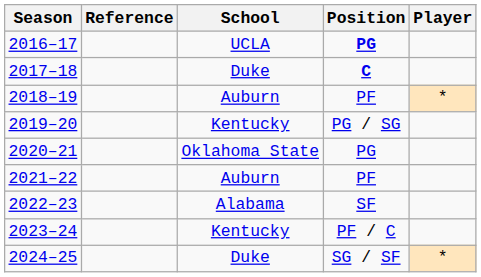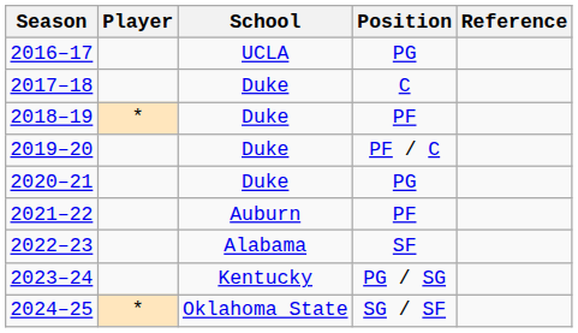 <table class="wikitable sortable" style="text-align:center;">
 <tr>
 <th>Season</th>
-<th class="unsortable">Reference</th>
+<th>Player</th>
 <th>School</th>
 <th>Position</th>
-<th>Player</th>
+<th class="unsortable">Reference</th>
 </tr>
 <tr>
 <td><a href='#'>2016–17</a></td>
 <td></td>
 <td><a href='#'>UCLA</a></td>
-<td><strong><a href='#'>PG</a></strong></td>
+<td><a href='#'>PG</a></td>
 <td></td>
 </tr>
 <tr>
 <td><a href='#'>2017–18</a></td>
 <td></td>
 <td><a href='#'>Duke</a></td>
-<td><strong><a href='#'>C</a></strong></td>
+<td><a href='#'>C</a></td>
 <td></td>
 </tr>
 <tr>
 <td><a href='#'>2018–19</a></td>
+<td style="background:#ffe6bd;">*</td>
+<td><a href='#'>Duke</a></td>
+<td><a href='#'>PF</a></td>
 <td></td>
-<td><a href='#'>Auburn</a></td>
-<td><a href='#'>PF</a></td>
-<td style="background:#ffe6bd;">*</td>
 </tr>
 <tr>
 <td><a href='#'>2019–20</a></td>
 <td></td>
-<td><a href='#'>Kentucky</a></td>
-<td><a href='#'>PG</a> / <a href='#'>SG</a></td>
+<td><a href='#'>Duke</a></td>
+<td><a href='#'>PF</a> / <a href='#'>C</a></td>
 <td></td>
 </tr>
 <tr align=center>
 <td><a href='#'>2020–21</a></td>
 <td></td>
-<td><a href='#'>Oklahoma State</a></td>
+<td><a href='#'>Duke</a></td>
 <td><a href='#'>PG</a></td>
 <td></td>
 </tr>
 <tr align=center>
 <td><a href='#'>2021–22</a></td>
 <td></td>
 <td><a href='#'>Auburn</a></td>
 <td><a href='#'>PF</a></td>
 <td></td>
 </tr>
 <tr>
 <td><a href='#'>2022–23</a></td>
 <td></td>
 <td><a href='#'>Alabama</a></td>
 <td><a href='#'>SF</a></td>
 <td></td>
 </tr>
 <tr>
 <td><a href='#'>2023–24</a></td>
 <td></td>
 <td><a href='#'>Kentucky</a></td>
-<td><a href='#'>PF</a> / <a href='#'>C</a></td>
+<td><a href='#'>PG</a> / <a href='#'>SG</a></td>
 <td></td>
 </tr>
 <tr>
 <td><a href='#'>2024–25</a></td>
+<td style="background:#ffe6bd;">*</td>
+<td><a href='#'>Oklahoma State</a></td>
+<td><a href='#'>SG</a> / <a href='#'>SF</a></td>
 <td></td>
-<td><a href='#'>Duke</a></td>
-<td><a href='#'>SG</a> / <a href='#'>SF</a></td>
-<td style="background:#ffe6bd;">*</td>
 </tr>
 </table>
